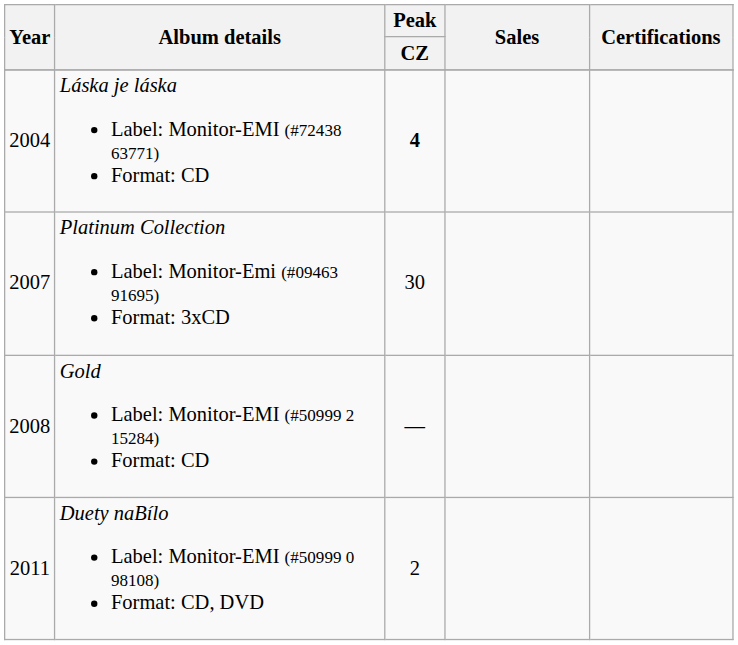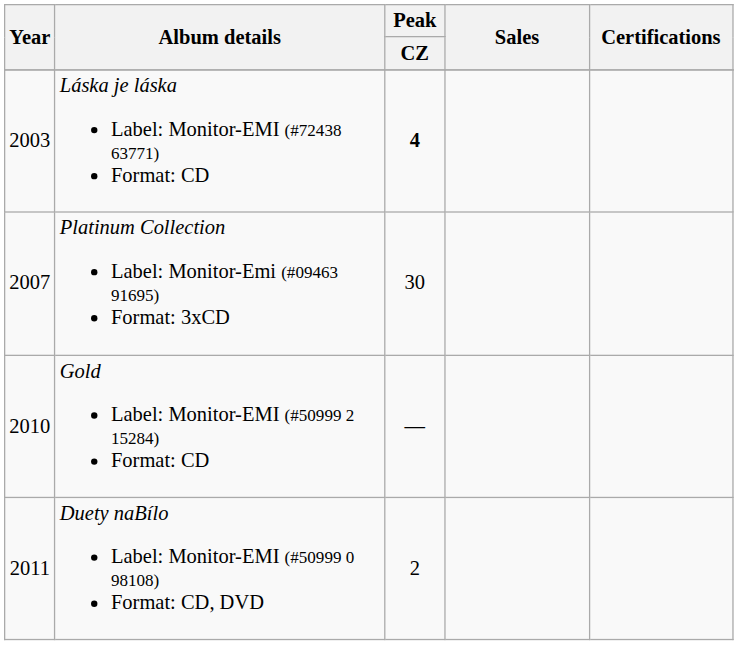 <table class="wikitable" style="text-align:center;">
 <tr>
 <th rowspan="2" width="15">Year</th>
 <th rowspan="2" width="250">Album details</th>
 <th colspan="1" width="40">Peak</th>
 <th rowspan="2" width="105">Sales</th>
 <th rowspan="2" width="105">Certifications</th>
 </tr>
 <tr>
 <th rowspan="1" width="40">CZ</th>
 </tr>
 <tr style="font-size:smaller;">
 </tr>
 <tr>
-<td>2004</td>
+<td>2003</td>
 <td align="left"><em>Láska je láska</em><br><ul><li>Label: Monitor-EMI <small>(#72438 63771)</small></li><li>Format: CD</li></ul></td>
 <td><strong>4</strong></td>
 <td></td>
 <td></td>
 </tr>
 <tr>
 <td>2007</td>
 <td align="left"><em>Platinum Collection</em><br><ul><li>Label: Monitor-Emi <small>(#09463 91695)</small></li><li>Format: 3xCD</li></ul></td>
 <td>30</td>
 <td></td>
 <td></td>
 </tr>
 <tr>
-<td>2008</td>
+<td>2010</td>
 <td align="left"><em>Gold</em><br><ul><li>Label: Monitor-EMI <small>(#50999 2 15284)</small></li><li>Format: CD</li></ul></td>
 <td>—</td>
 <td></td>
 <td></td>
 </tr>
 <tr>
 <td>2011</td>
 <td align="left"><em>Duety naBílo</em><br><ul><li>Label: Monitor-EMI <small>(#50999 0 98108)</small></li><li>Format: CD, DVD</li></ul></td>
 <td>2</td>
 <td></td>
 <td></td>
 </tr>
 </table>
